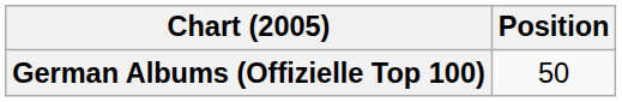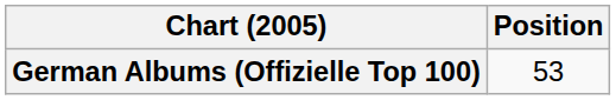 <table class="wikitable plainrowheaders" style="text-align:center;">
 <tr>
 <th scope="col">Chart (2005)</th>
 <th scope="col">Position</th>
 </tr>
 <tr>
 <th scope="row">German Albums (Offizielle Top 100)</th>
-<td>50</td>
+<td>53</td>
 </tr>
 </table>
